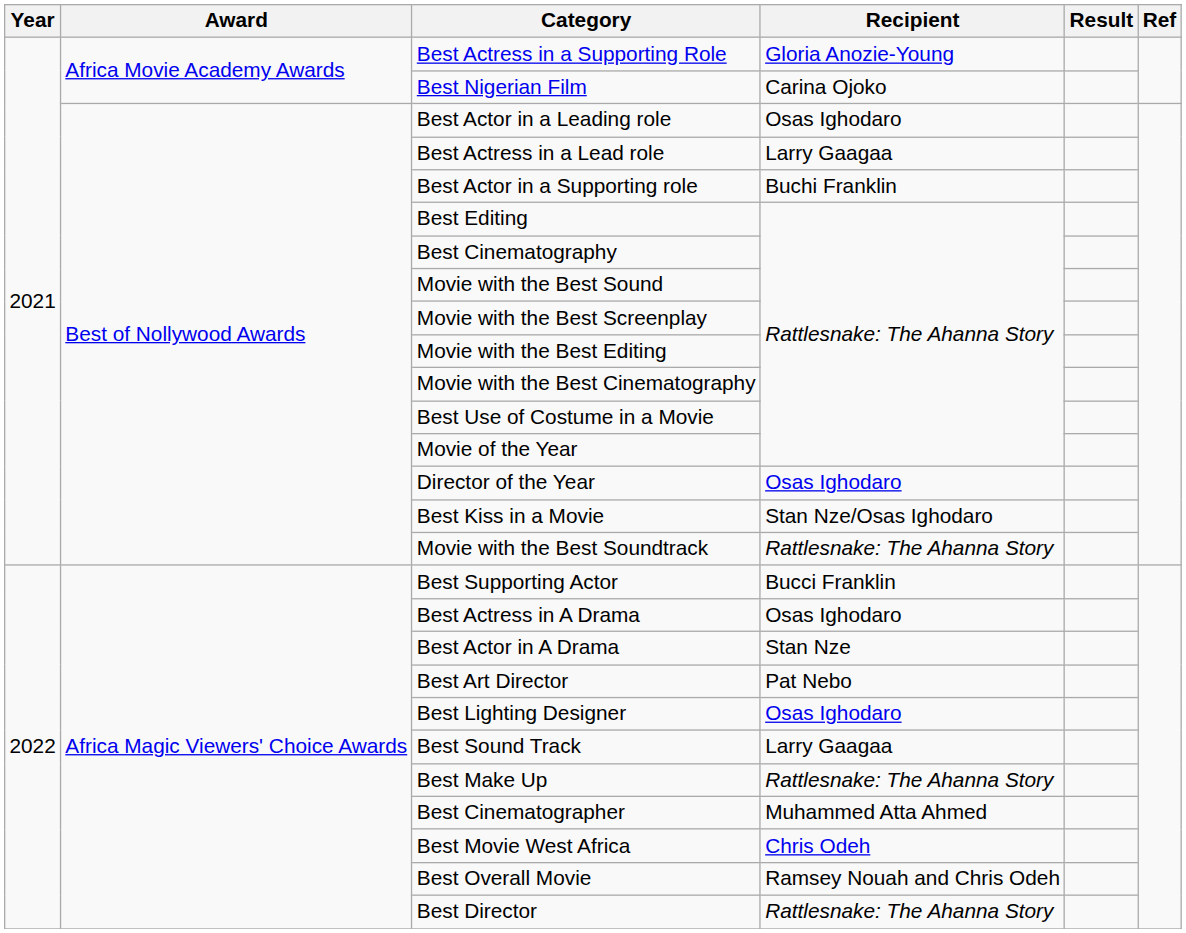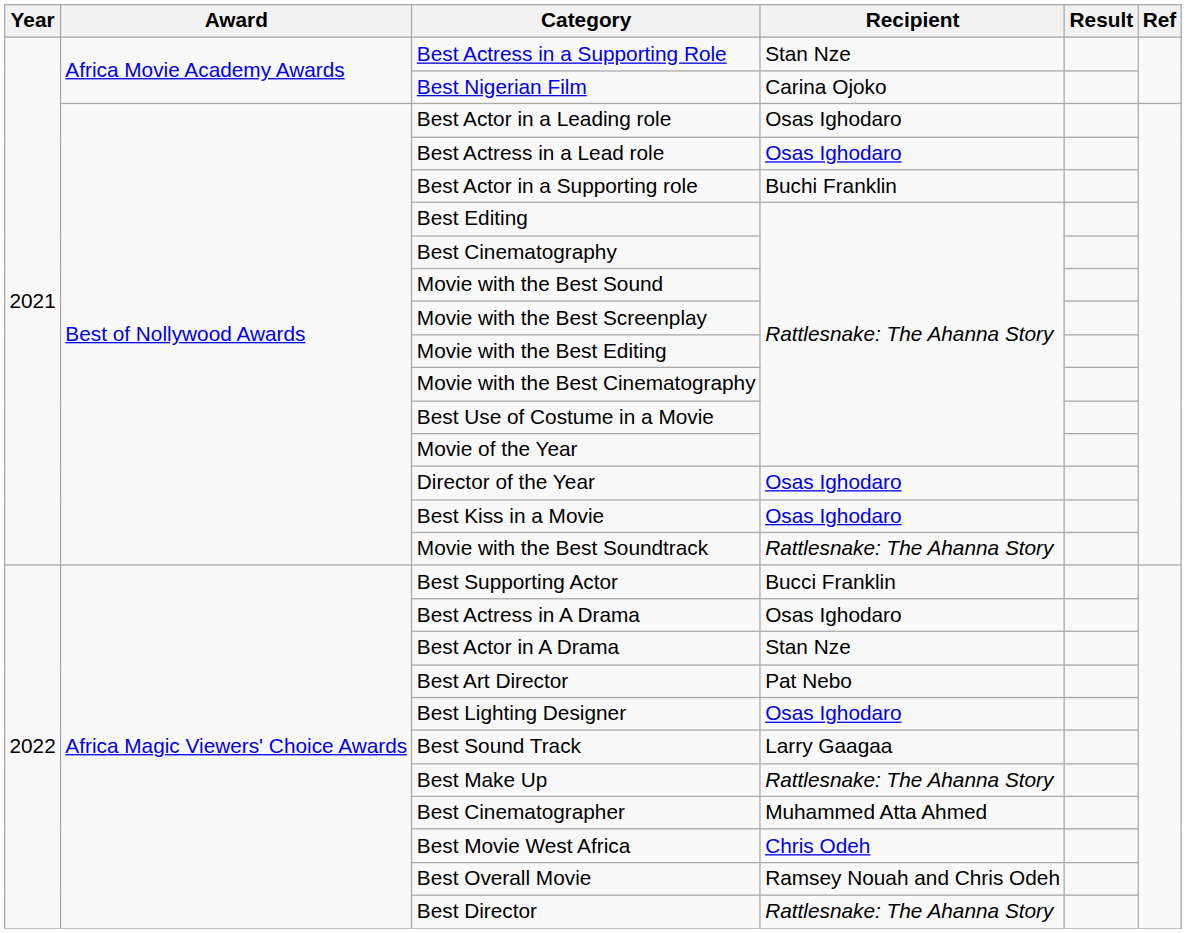 <table class="wikitable">
 <tr>
 <th>Year</th>
 <th>Award</th>
 <th>Category</th>
 <th>Recipient</th>
 <th>Result</th>
 <th>Ref</th>
 </tr>
 <tr>
 <td rowspan="16">2021</td>
 <td rowspan="2"><a href='#'>Africa Movie Academy Awards</a></td>
 <td><a href='#'>Best Actress in a Supporting Role</a></td>
-<td><a href='#'>Gloria Anozie-Young</a></td>
+<td>Stan Nze</td>
 <td></td>
 <td rowspan="2"></td>
 </tr>
 <tr>
 <td><a href='#'>Best Nigerian Film</a></td>
 <td>Carina Ojoko</td>
 <td></td>
 </tr>
 <tr>
 <td rowspan="14"><a href='#'>Best of Nollywood Awards</a></td>
 <td>Best Actor in a Leading role</td>
 <td>Osas Ighodaro</td>
 <td></td>
 <td rowspan="14"></td>
 </tr>
 <tr>
 <td>Best Actress in a Lead role</td>
-<td>Larry Gaagaa</td>
+<td><a href='#'>Osas Ighodaro</a></td>
 <td></td>
 </tr>
 <tr>
 <td>Best Actor in a Supporting role</td>
 <td>Buchi Franklin</td>
 <td></td>
 </tr>
 <tr>
 <td>Best Editing</td>
 <td rowspan="8"><em>Rattlesnake: The Ahanna Story</em></td>
 <td></td>
 </tr>
 <tr>
 <td>Best Cinematography</td>
 <td></td>
 </tr>
 <tr>
 <td>Movie with the Best Sound</td>
 <td></td>
 </tr>
 <tr>
 <td>Movie with the Best Screenplay</td>
 <td></td>
 </tr>
 <tr>
 <td>Movie with the Best Editing</td>
 <td></td>
 </tr>
 <tr>
 <td>Movie with the Best Cinematography</td>
 <td></td>
 </tr>
 <tr>
 <td>Best Use of Costume in a Movie</td>
 <td></td>
 </tr>
 <tr>
 <td>Movie of the Year</td>
 <td></td>
 </tr>
 <tr>
 <td>Director of the Year</td>
 <td><a href='#'>Osas Ighodaro</a></td>
 <td></td>
 </tr>
 <tr>
 <td>Best Kiss in a Movie</td>
-<td>Stan Nze/Osas Ighodaro</td>
+<td><a href='#'>Osas Ighodaro</a></td>
 <td></td>
 </tr>
 <tr>
 <td>Movie with the Best Soundtrack</td>
 <td><em>Rattlesnake: The Ahanna Story</em></td>
 <td></td>
 </tr>
 <tr>
 <td rowspan="11">2022</td>
 <td rowspan="11"><a href='#'>Africa Magic Viewers' Choice Awards</a></td>
 <td>Best Supporting Actor</td>
 <td>Bucci Franklin</td>
 <td></td>
 <td rowspan="11"><em></em></td>
 </tr>
 <tr>
 <td>Best Actress in A Drama</td>
 <td>Osas Ighodaro</td>
 <td></td>
 </tr>
 <tr>
 <td>Best Actor in A Drama</td>
 <td>Stan Nze</td>
 <td></td>
 </tr>
 <tr>
 <td>Best Art Director</td>
 <td>Pat Nebo</td>
 <td></td>
 </tr>
 <tr>
 <td>Best Lighting Designer</td>
 <td><a href='#'>Osas Ighodaro</a></td>
 <td></td>
 </tr>
 <tr>
 <td>Best Sound Track</td>
 <td>Larry Gaagaa</td>
 <td></td>
 </tr>
 <tr>
 <td>Best Make Up</td>
 <td><em>Rattlesnake: The Ahanna Story</em></td>
 <td></td>
 </tr>
 <tr>
 <td>Best Cinematographer</td>
 <td>Muhammed Atta Ahmed</td>
 <td></td>
 </tr>
 <tr>
 <td>Best Movie West Africa</td>
 <td><a href='#'>Chris Odeh</a></td>
 <td></td>
 </tr>
 <tr>
 <td>Best Overall Movie</td>
 <td>Ramsey Nouah and Chris Odeh</td>
 <td></td>
 </tr>
 <tr>
 <td>Best Director</td>
 <td><em>Rattlesnake: The Ahanna Story</em></td>
 <td></td>
 </tr>
 </table>
